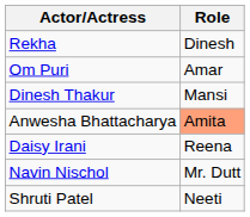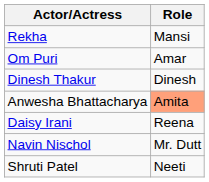 <table class="wikitable">
 <tr>
 <th>Actor/Actress</th>
 <th>Role</th>
 </tr>
 <tr>
 <td><a href='#'>Rekha</a></td>
-<td>Dinesh</td>
+<td>Mansi</td>
 </tr>
 <tr>
 <td><a href='#'>Om Puri</a></td>
 <td>Amar</td>
 </tr>
 <tr>
 <td><a href='#'>Dinesh Thakur</a></td>
-<td>Mansi</td>
+<td>Dinesh</td>
 </tr>
 <tr>
 <td>Anwesha Bhattacharya</td>
 <td style="background: lightsalmon;">Amita</td>
 </tr>
 <tr>
 <td><a href='#'>Daisy Irani</a></td>
 <td>Reena</td>
 </tr>
 <tr>
 <td><a href='#'>Navin Nischol</a></td>
 <td>Mr. Dutt</td>
 </tr>
 <tr>
 <td>Shruti Patel</td>
 <td>Neeti</td>
 </tr>
 </table>
